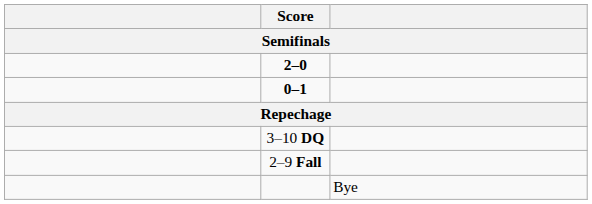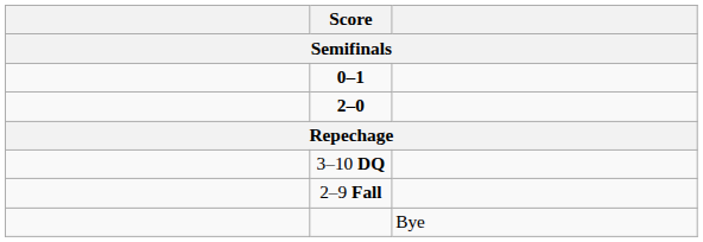 <table class="wikitable" style="text-align: left;">
 <tr>
 <th align="right" width="270"></th>
 <th width="65">Score</th>
 <th align="left" width="270"></th>
 </tr>
 <tr>
 <th colspan="3">Semifinals</th>
 </tr>
 <tr>
+<td></td>
+<td align=center><strong>0–1</strong></td>
+<td><strong></strong></td>
+</tr>
+<tr>
 <td><strong></strong></td>
 <td align=center><strong>2–0</strong></td>
 <td></td>
-</tr>
-<tr>
-<td></td>
-<td align=center><strong>0–1</strong></td>
-<td><strong></strong></td>
 </tr>
 <tr>
 <th colspan="3">Repechage</th>
 </tr>
 <tr>
 <td></td>
 <td align=center>3–10 <strong>DQ</strong></td>
 <td><strong></strong></td>
 </tr>
 <tr>
 <td></td>
 <td align=center>2–9 <strong>Fall</strong></td>
 <td><strong></strong></td>
 </tr>
 <tr>
 <td><strong></strong></td>
 <td align=center></td>
 <td>Bye</td>
 </tr>
 </table>
